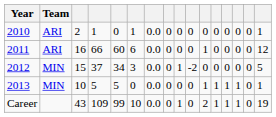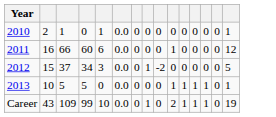 <table class="wikitable sortable">
 <tr>
 <th>Year</th>
-<th>Team</th>
 <th></th>
 <th></th>
 <th></th>
 <th></th>
 <th></th>
 <th></th>
 <th></th>
 <th></th>
 <th></th>
 <th></th>
 <th></th>
 <th></th>
 <th></th>
 <th></th>
 </tr>
 <tr>
 <td><a href='#'>2010</a></td>
-<td><a href='#'>ARI</a></td>
 <td>2</td>
 <td>1</td>
 <td>0</td>
 <td>1</td>
 <td>0.0</td>
 <td>0</td>
 <td>0</td>
 <td>0</td>
 <td>0</td>
 <td>0</td>
 <td>0</td>
 <td>0</td>
 <td>0</td>
 <td>1</td>
 </tr>
 <tr>
 <td><a href='#'>2011</a></td>
-<td><a href='#'>ARI</a></td>
 <td>16</td>
 <td>66</td>
 <td>60</td>
 <td>6</td>
 <td>0.0</td>
 <td>0</td>
 <td>0</td>
 <td>0</td>
 <td>1</td>
 <td>0</td>
 <td>0</td>
 <td>0</td>
 <td>0</td>
 <td>12</td>
 </tr>
 <tr>
 <td><a href='#'>2012</a></td>
-<td><a href='#'>MIN</a></td>
 <td>15</td>
 <td>37</td>
 <td>34</td>
 <td>3</td>
 <td>0.0</td>
 <td>0</td>
 <td>1</td>
 <td>-2</td>
 <td>0</td>
 <td>0</td>
 <td>0</td>
 <td>0</td>
 <td>0</td>
 <td>5</td>
 </tr>
 <tr>
 <td><a href='#'>2013</a></td>
-<td><a href='#'>MIN</a></td>
 <td>10</td>
 <td>5</td>
 <td>5</td>
 <td>0</td>
 <td>0.0</td>
 <td>0</td>
 <td>0</td>
 <td>0</td>
 <td>1</td>
 <td>1</td>
 <td>1</td>
 <td>1</td>
 <td>0</td>
 <td>1</td>
 </tr>
 <tr class="sortbottom">
 <td>Career</td>
-<td></td>
 <td>43</td>
 <td>109</td>
 <td>99</td>
 <td>10</td>
 <td>0.0</td>
 <td>0</td>
 <td>1</td>
 <td>0</td>
 <td>2</td>
 <td>1</td>
 <td>1</td>
 <td>1</td>
 <td>0</td>
 <td>19</td>
 </tr>
 </table>
